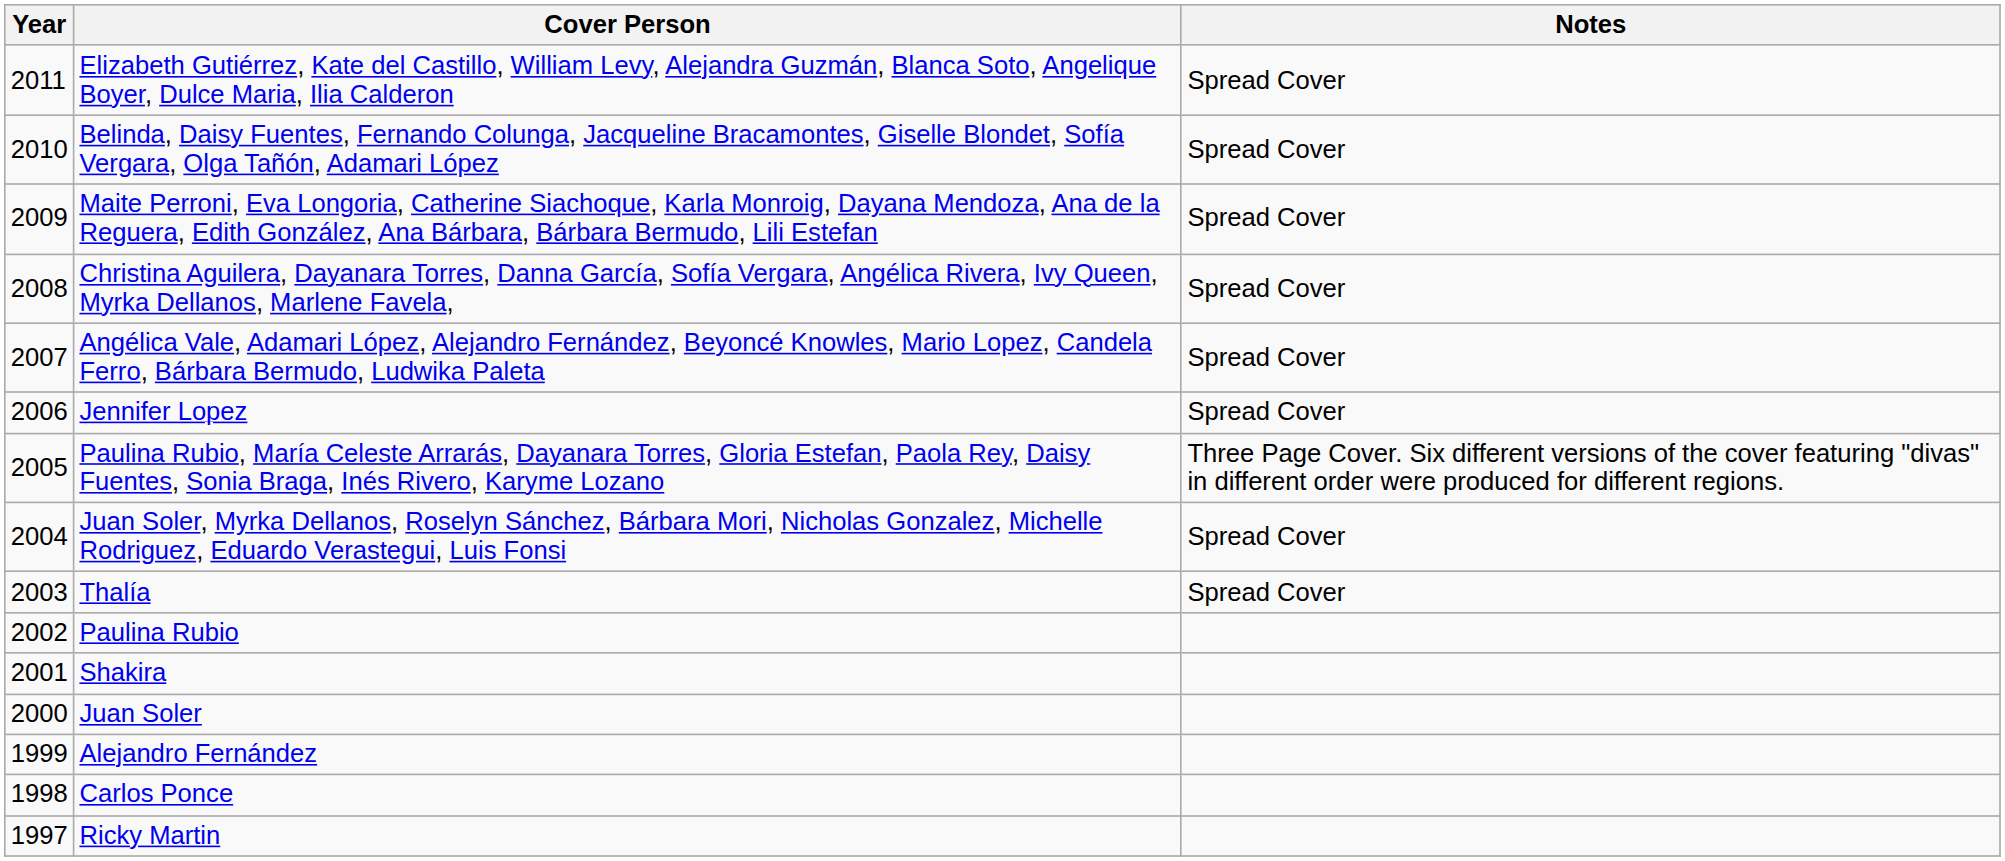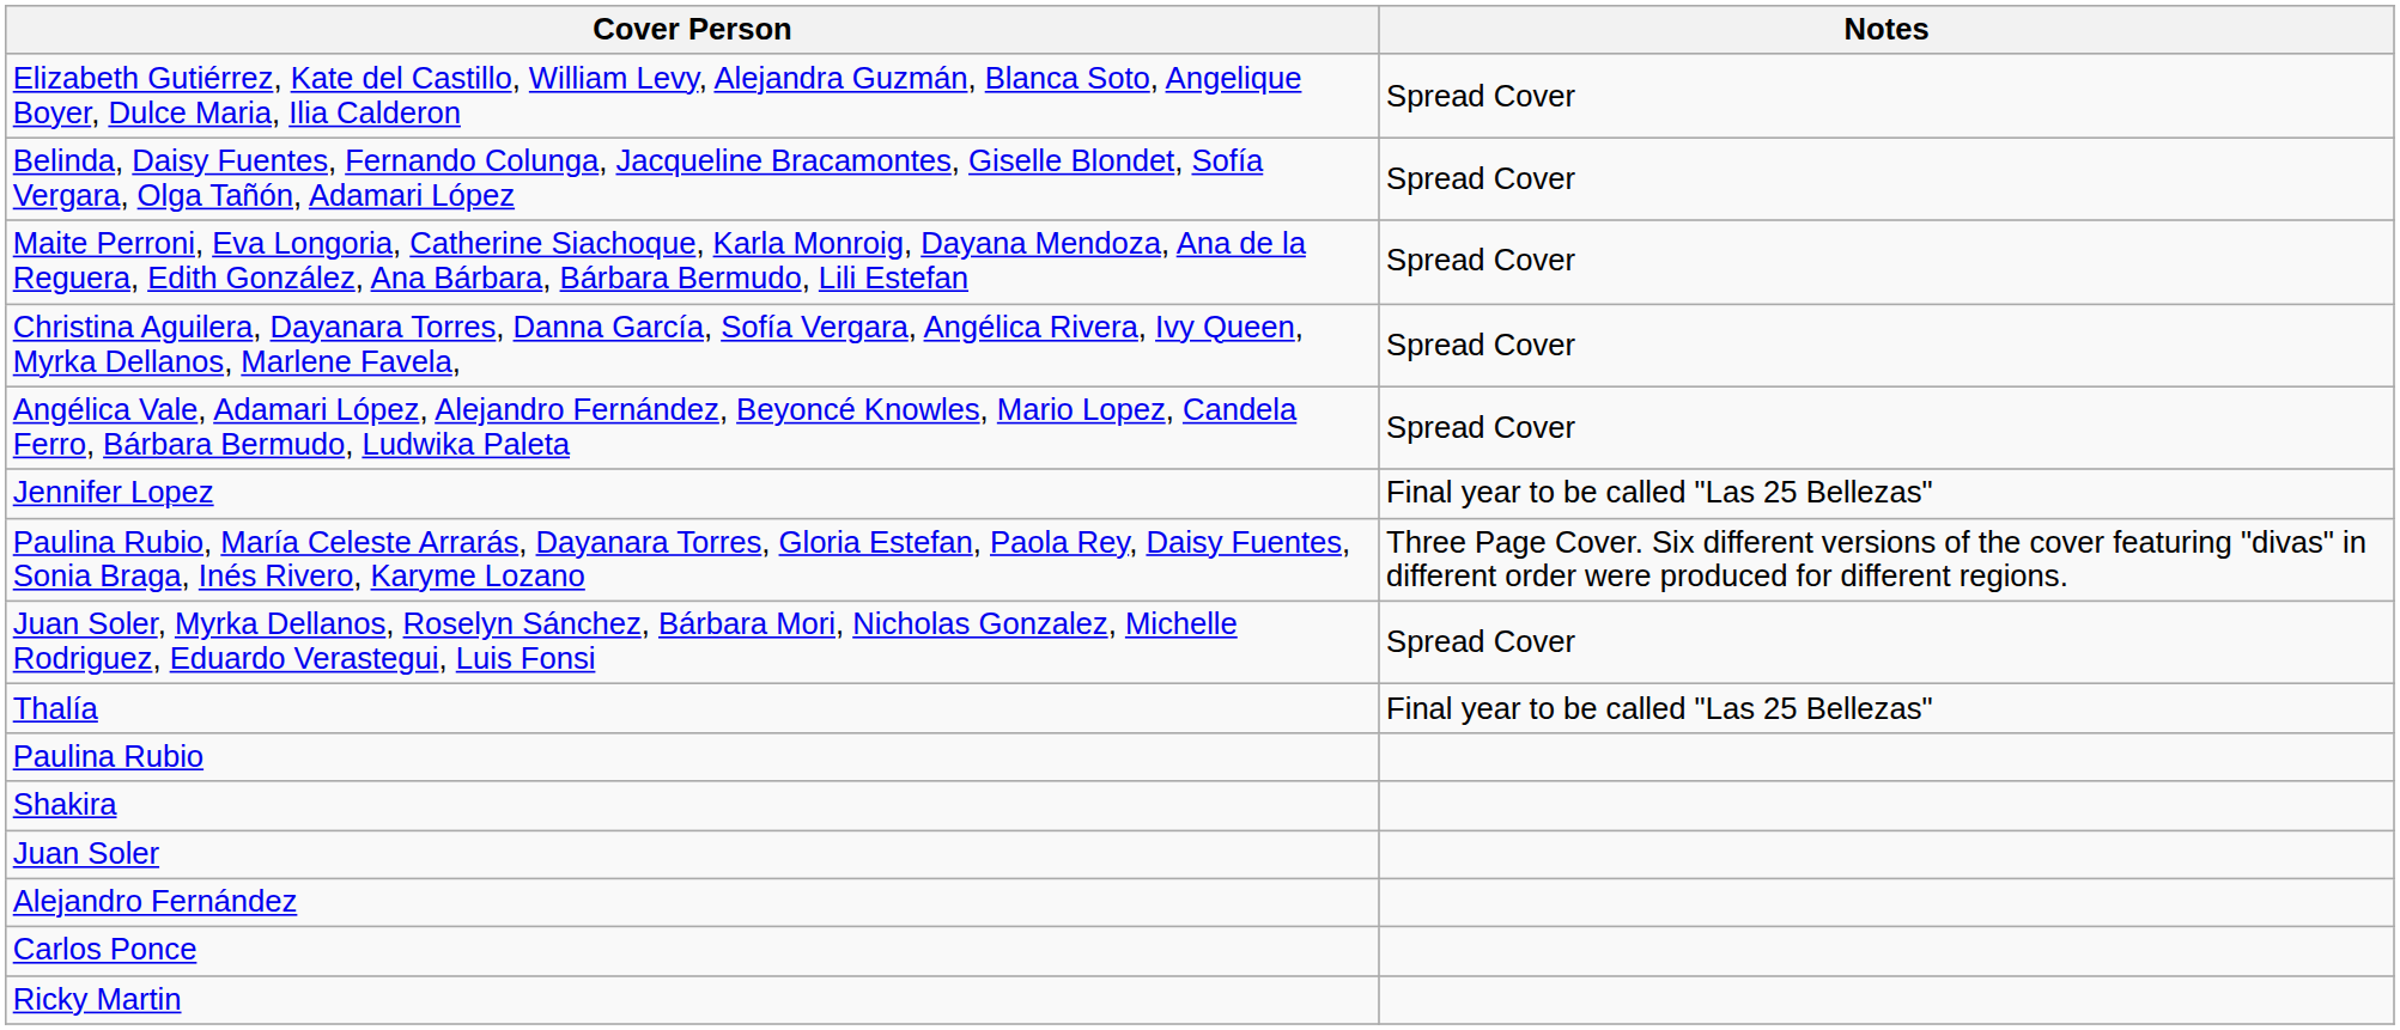 <table class="wikitable">
 <tr>
-<th>Year</th>
 <th>Cover Person</th>
 <th>Notes</th>
 </tr>
 <tr>
-<td>2011</td>
 <td><a href='#'>Elizabeth Gutiérrez</a>, <a href='#'>Kate del Castillo</a>, <a href='#'>William Levy</a>, <a href='#'>Alejandra Guzmán</a>, <a href='#'>Blanca Soto</a>, <a href='#'>Angelique Boyer</a>, <a href='#'>Dulce Maria</a>, <a href='#'>Ilia Calderon</a></td>
 <td>Spread Cover</td>
 </tr>
 <tr>
-<td>2010</td>
 <td><a href='#'>Belinda</a>, <a href='#'>Daisy Fuentes</a>, <a href='#'>Fernando Colunga</a>, <a href='#'>Jacqueline Bracamontes</a>, <a href='#'>Giselle Blondet</a>, <a href='#'>Sofía Vergara</a>, <a href='#'>Olga Tañón</a>, <a href='#'>Adamari López</a></td>
 <td>Spread Cover</td>
 </tr>
 <tr>
-<td>2009</td>
 <td><a href='#'>Maite Perroni</a>, <a href='#'>Eva Longoria</a>, <a href='#'>Catherine Siachoque</a>, <a href='#'>Karla Monroig</a>, <a href='#'>Dayana Mendoza</a>, <a href='#'>Ana de la Reguera</a>, <a href='#'>Edith González</a>, <a href='#'>Ana Bárbara</a>, <a href='#'>Bárbara Bermudo</a>, <a href='#'>Lili Estefan</a></td>
 <td>Spread Cover</td>
 </tr>
 <tr>
-<td>2008</td>
 <td><a href='#'>Christina Aguilera</a>, <a href='#'>Dayanara Torres</a>, <a href='#'>Danna García</a>, <a href='#'>Sofía Vergara</a>, <a href='#'>Angélica Rivera</a>, <a href='#'>Ivy Queen</a>, <a href='#'>Myrka Dellanos</a>, <a href='#'>Marlene Favela</a>,</td>
 <td>Spread Cover</td>
 </tr>
 <tr>
-<td>2007</td>
 <td><a href='#'>Angélica Vale</a>, <a href='#'>Adamari López</a>, <a href='#'>Alejandro Fernández</a>, <a href='#'>Beyoncé Knowles</a>, <a href='#'>Mario Lopez</a>, <a href='#'>Candela Ferro</a>, <a href='#'>Bárbara Bermudo</a>, <a href='#'>Ludwika Paleta</a></td>
 <td>Spread Cover</td>
 </tr>
 <tr>
-<td>2006</td>
 <td><a href='#'>Jennifer Lopez</a></td>
-<td>Spread Cover</td>
+<td>Final year to be called "Las 25 Bellezas"</td>
 </tr>
 <tr>
-<td>2005</td>
 <td><a href='#'>Paulina Rubio</a>, <a href='#'>María Celeste Arrarás</a>, <a href='#'>Dayanara Torres</a>, <a href='#'>Gloria Estefan</a>, <a href='#'>Paola Rey</a>, <a href='#'>Daisy Fuentes</a>, <a href='#'>Sonia Braga</a>, <a href='#'>Inés Rivero</a>, <a href='#'>Karyme Lozano</a></td>
 <td>Three Page Cover. Six different versions of the cover featuring "divas" in different order were produced for different regions.</td>
 </tr>
 <tr>
-<td>2004</td>
 <td><a href='#'>Juan Soler</a>, <a href='#'>Myrka Dellanos</a>, <a href='#'>Roselyn Sánchez</a>, <a href='#'>Bárbara Mori</a>, <a href='#'>Nicholas Gonzalez</a>, <a href='#'>Michelle Rodriguez</a>, <a href='#'>Eduardo Verastegui</a>, <a href='#'>Luis Fonsi</a></td>
 <td>Spread Cover</td>
 </tr>
 <tr>
-<td>2003</td>
 <td><a href='#'>Thalía</a></td>
-<td>Spread Cover</td>
+<td>Final year to be called "Las 25 Bellezas"</td>
 </tr>
 <tr>
-<td>2002</td>
 <td><a href='#'>Paulina Rubio</a></td>
 <td></td>
 </tr>
 <tr>
-<td>2001</td>
 <td><a href='#'>Shakira</a></td>
 <td></td>
 </tr>
 <tr>
-<td>2000</td>
 <td><a href='#'>Juan Soler</a></td>
 <td></td>
 </tr>
 <tr>
-<td>1999</td>
 <td><a href='#'>Alejandro Fernández</a></td>
 <td></td>
 </tr>
 <tr>
-<td>1998</td>
 <td><a href='#'>Carlos Ponce</a></td>
 <td></td>
 </tr>
 <tr>
-<td>1997</td>
 <td><a href='#'>Ricky Martin</a></td>
 <td></td>
 </tr>
 </table>
